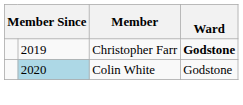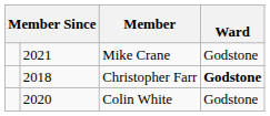 <table class="wikitable">
 <tr>
 <th colspan="2">Member Since</th>
 <th>Member</th>
 <th><br>Ward</th>
 </tr>
 <tr>
 <td></td>
-<td>2019</td>
+<td>2021</td>
+<td>Mike Crane</td>
+<td>Godstone</td>
+</tr>
+<tr>
+<td></td>
+<td>2018</td>
 <td>Christopher Farr</td>
 <td><strong>Godstone</strong></td>
 </tr>
 <tr>
 <td></td>
-<td style="background: lightblue;">2020</td>
+<td>2020</td>
 <td>Colin White</td>
 <td>Godstone</td>
 </tr>
 </table>
